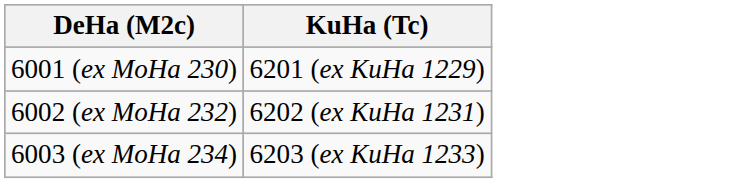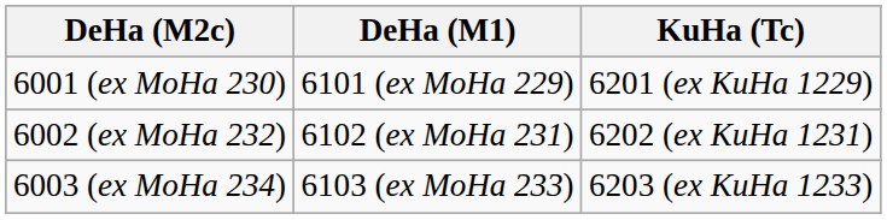 <table class="wikitable">
 <tr>
 <th>DeHa (M2c)</th>
+<th>DeHa (M1)</th>
 <th>KuHa (Tc)</th>
 </tr>
 <tr>
 <td>6001 (<em>ex MoHa 230</em>)</td>
+<td>6101 (<em>ex MoHa 229</em>)</td>
 <td>6201 (<em>ex KuHa 1229</em>)</td>
 </tr>
 <tr>
 <td>6002 (<em>ex MoHa 232</em>)</td>
+<td>6102 (<em>ex MoHa 231</em>)</td>
 <td>6202 (<em>ex KuHa 1231</em>)</td>
 </tr>
 <tr>
 <td>6003 (<em>ex MoHa 234</em>)</td>
+<td>6103 (<em>ex MoHa 233</em>)</td>
 <td>6203 (<em>ex KuHa 1233</em>)</td>
 </tr>
 </table>
